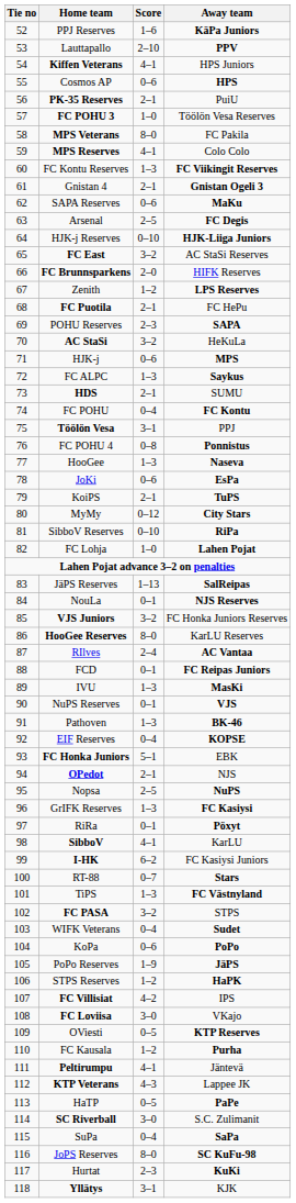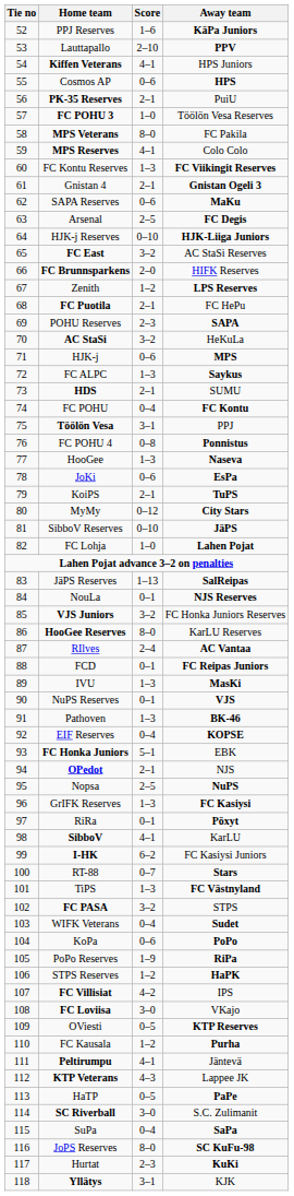 <table class="wikitable" style="text-align: center">
 <tr>
 <th>Tie no</th>
 <th>Home team</th>
 <th>Score</th>
 <th>Away team</th>
 </tr>
 <tr>
 <td>52</td>
 <td>PPJ Reserves</td>
 <td>1–6</td>
 <td><strong>KäPa Juniors</strong></td>
 </tr>
 <tr>
 <td>53</td>
 <td>Lauttapallo</td>
 <td>2–10</td>
 <td><strong>PPV</strong></td>
 </tr>
 <tr>
 <td>54</td>
 <td><strong>Kiffen Veterans</strong></td>
 <td>4–1</td>
 <td>HPS Juniors</td>
 </tr>
 <tr>
 <td>55</td>
 <td>Cosmos AP</td>
 <td>0–6</td>
 <td><strong>HPS</strong></td>
 </tr>
 <tr>
 <td>56</td>
 <td><strong>PK-35 Reserves</strong></td>
 <td>2–1</td>
 <td>PuiU</td>
 </tr>
 <tr>
 <td>57</td>
 <td><strong>FC POHU 3</strong></td>
 <td>1–0</td>
 <td>Töölön Vesa Reserves</td>
 </tr>
 <tr>
 <td>58</td>
 <td><strong>MPS Veterans</strong></td>
 <td>8–0</td>
 <td>FC Pakila</td>
 </tr>
 <tr>
 <td>59</td>
 <td><strong>MPS Reserves</strong></td>
 <td>4–1</td>
 <td>Colo Colo</td>
 </tr>
 <tr>
 <td>60</td>
 <td>FC Kontu Reserves</td>
 <td>1–3</td>
 <td><strong>FC Viikingit Reserves</strong></td>
 </tr>
 <tr>
 <td>61</td>
 <td>Gnistan 4</td>
 <td>2–1</td>
 <td><strong>Gnistan Ogeli 3</strong></td>
 </tr>
 <tr>
 <td>62</td>
 <td>SAPA Reserves</td>
 <td>0–6</td>
 <td><strong>MaKu</strong></td>
 </tr>
 <tr>
 <td>63</td>
 <td>Arsenal</td>
 <td>2–5</td>
 <td><strong>FC Degis</strong></td>
 </tr>
 <tr>
 <td>64</td>
 <td>HJK-j Reserves</td>
 <td>0–10</td>
 <td><strong>HJK-Liiga Juniors</strong></td>
 </tr>
 <tr>
 <td>65</td>
 <td><strong>FC East</strong></td>
 <td>3–2</td>
 <td>AC StaSi Reserves</td>
 </tr>
 <tr>
 <td>66</td>
 <td><strong>FC Brunnsparkens</strong></td>
 <td>2–0</td>
 <td><a href='#'>HIFK</a> Reserves</td>
 </tr>
 <tr>
 <td>67</td>
 <td>Zenith</td>
 <td>1–2</td>
 <td><strong>LPS Reserves</strong></td>
 </tr>
 <tr>
 <td>68</td>
 <td><strong>FC Puotila</strong></td>
 <td>2–1 </td>
 <td>FC HePu</td>
 </tr>
 <tr>
 <td>69</td>
 <td>POHU Reserves</td>
 <td>2–3</td>
 <td><strong>SAPA</strong></td>
 </tr>
 <tr>
 <td>70</td>
 <td><strong>AC StaSi</strong></td>
 <td>3–2</td>
 <td>HeKuLa</td>
 </tr>
 <tr>
 <td>71</td>
 <td>HJK-j</td>
 <td>0–6</td>
 <td><strong>MPS</strong></td>
 </tr>
 <tr>
 <td>72</td>
 <td>FC ALPC</td>
 <td>1–3</td>
 <td><strong>Saykus</strong></td>
 </tr>
 <tr>
 <td>73</td>
 <td><strong>HDS</strong></td>
 <td>2–1</td>
 <td>SUMU</td>
 </tr>
 <tr>
 <td>74</td>
 <td>FC POHU</td>
 <td>0–4</td>
 <td><strong>FC Kontu</strong></td>
 </tr>
 <tr>
 <td>75</td>
 <td><strong>Töölön Vesa</strong></td>
 <td>3–1 </td>
 <td>PPJ</td>
 </tr>
 <tr>
 <td>76</td>
 <td>FC POHU 4</td>
 <td>0–8</td>
 <td><strong>Ponnistus</strong></td>
 </tr>
 <tr>
 <td>77</td>
 <td>HooGee</td>
 <td>1–3</td>
 <td><strong>Naseva</strong></td>
 </tr>
 <tr>
 <td>78</td>
 <td><a href='#'>JoKi</a></td>
 <td>0–6</td>
 <td><strong>EsPa</strong></td>
 </tr>
 <tr>
 <td>79</td>
 <td>KoiPS</td>
 <td>2–1</td>
 <td><strong>TuPS</strong></td>
 </tr>
 <tr>
 <td>80</td>
 <td>MyMy</td>
 <td>0–12</td>
 <td><strong>City Stars</strong></td>
 </tr>
 <tr>
 <td>81</td>
 <td>SibboV Reserves</td>
 <td>0–10</td>
-<td><strong>RiPa</strong></td>
+<td><strong>JäPS</strong></td>
 </tr>
 <tr>
 <td>82</td>
 <td>FC Lohja</td>
 <td>1–0</td>
 <td><strong>Lahen Pojat</strong></td>
 </tr>
 <tr>
 <td colspan=4><strong>Lahen Pojat advance 3–2 on <a href='#'>penalties</a></strong></td>
 </tr>
 <tr>
 <td>83</td>
 <td>JäPS Reserves</td>
 <td>1–13</td>
 <td><strong>SalReipas</strong></td>
 </tr>
 <tr>
 <td>84</td>
 <td>NouLa</td>
 <td>0–1</td>
 <td><strong>NJS Reserves</strong></td>
 </tr>
 <tr>
 <td>85</td>
 <td><strong>VJS Juniors</strong></td>
 <td>3–2</td>
 <td>FC Honka Juniors Reserves</td>
 </tr>
 <tr>
 <td>86</td>
 <td><strong>HooGee Reserves</strong></td>
 <td>8–0</td>
 <td>KarLU Reserves</td>
 </tr>
 <tr>
 <td>87</td>
 <td><a href='#'>RIlves</a></td>
 <td>2–4</td>
 <td><strong>AC Vantaa</strong></td>
 </tr>
 <tr>
 <td>88</td>
 <td>FCD</td>
 <td>0–1</td>
 <td><strong>FC Reipas Juniors</strong></td>
 </tr>
 <tr>
 <td>89</td>
 <td>IVU</td>
 <td>1–3</td>
 <td><strong>MasKi</strong></td>
 </tr>
 <tr>
 <td>90</td>
 <td>NuPS Reserves</td>
 <td>0–1</td>
 <td><strong>VJS</strong></td>
 </tr>
 <tr>
 <td>91</td>
 <td>Pathoven</td>
 <td>1–3</td>
 <td><strong>BK-46</strong></td>
 </tr>
 <tr>
 <td>92</td>
 <td><a href='#'>EIF</a> Reserves</td>
 <td>0–4</td>
 <td><strong>KOPSE</strong></td>
 </tr>
 <tr>
 <td>93</td>
 <td><strong>FC Honka Juniors</strong></td>
 <td>5–1</td>
 <td>EBK</td>
 </tr>
 <tr>
 <td>94</td>
 <td><strong><a href='#'>OPedot</a></strong></td>
 <td>2–1 </td>
 <td>NJS</td>
 </tr>
 <tr>
 <td>95</td>
 <td>Nopsa</td>
 <td>2–5</td>
 <td><strong>NuPS</strong></td>
 </tr>
 <tr>
 <td>96</td>
 <td>GrIFK Reserves</td>
 <td>1–3</td>
 <td><strong>FC Kasiysi</strong></td>
 </tr>
 <tr>
 <td>97</td>
 <td>RiRa</td>
 <td>0–1</td>
 <td><strong>Pöxyt</strong></td>
 </tr>
 <tr>
 <td>98</td>
 <td><strong>SibboV</strong></td>
 <td>4–1</td>
 <td>KarLU</td>
 </tr>
 <tr>
 <td>99</td>
 <td><strong>I-HK</strong></td>
 <td>6–2</td>
 <td>FC Kasiysi Juniors</td>
 </tr>
 <tr>
 <td>100</td>
 <td>RT-88</td>
 <td>0–7</td>
 <td><strong>Stars</strong></td>
 </tr>
 <tr>
 <td>101</td>
 <td>TiPS</td>
 <td>1–3</td>
 <td><strong>FC Västnyland</strong></td>
 </tr>
 <tr>
 <td>102</td>
 <td><strong>FC PASA</strong></td>
 <td>3–2</td>
 <td>STPS</td>
 </tr>
 <tr>
 <td>103</td>
 <td>WIFK Veterans</td>
 <td>0–4</td>
 <td><strong>Sudet</strong></td>
 </tr>
 <tr>
 <td>104</td>
 <td>KoPa</td>
 <td>0–6</td>
 <td><strong>PoPo</strong></td>
 </tr>
 <tr>
 <td>105</td>
 <td>PoPo Reserves</td>
 <td>1–9</td>
-<td><strong>JäPS</strong></td>
+<td><strong>RiPa</strong></td>
 </tr>
 <tr>
 <td>106</td>
 <td>STPS Reserves</td>
 <td>1–2</td>
 <td><strong>HaPK</strong></td>
 </tr>
 <tr>
 <td>107</td>
 <td><strong>FC Villisiat</strong></td>
 <td>4–2</td>
 <td>IPS</td>
 </tr>
 <tr>
 <td>108</td>
 <td><strong>FC Loviisa</strong></td>
 <td>3–0</td>
 <td>VKajo</td>
 </tr>
 <tr>
 <td>109</td>
 <td>OViesti</td>
 <td>0–5</td>
 <td><strong>KTP Reserves</strong></td>
 </tr>
 <tr>
 <td>110</td>
 <td>FC Kausala</td>
 <td>1–2</td>
 <td><strong>Purha</strong></td>
 </tr>
 <tr>
 <td>111</td>
 <td><strong>Peltirumpu</strong></td>
 <td>4–1</td>
 <td>Jäntevä</td>
 </tr>
 <tr>
 <td>112</td>
 <td><strong>KTP Veterans</strong></td>
 <td>4–3</td>
 <td>Lappee JK</td>
 </tr>
 <tr>
 <td>113</td>
 <td>HaTP</td>
 <td>0–5</td>
 <td><strong>PaPe</strong></td>
 </tr>
 <tr>
 <td>114</td>
 <td><strong>SC Riverball</strong></td>
 <td>3–0</td>
 <td>S.C. Zulimanit</td>
 </tr>
 <tr>
 <td>115</td>
 <td>SuPa</td>
 <td>0–4</td>
 <td><strong>SaPa</strong></td>
 </tr>
 <tr>
 <td>116</td>
 <td><a href='#'>JoPS</a> Reserves</td>
 <td>8–0</td>
 <td><strong>SC KuFu-98</strong></td>
 </tr>
 <tr>
 <td>117</td>
 <td>Hurtat</td>
 <td>2–3</td>
 <td><strong>KuKi</strong></td>
 </tr>
 <tr>
 <td>118</td>
 <td><strong>Yllätys</strong></td>
 <td>3–1</td>
 <td>KJK</td>
 </tr>
 </table>
